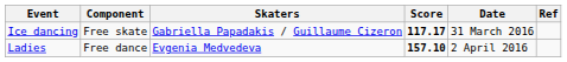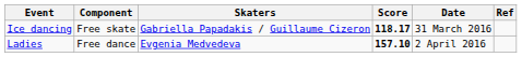 <table class="wikitable sortable">
 <tr>
 <th>Event</th>
 <th>Component</th>
 <th>Skaters</th>
 <th>Score</th>
 <th>Date</th>
 <th>Ref</th>
 </tr>
 <tr>
 <td><a href='#'>Ice dancing</a></td>
 <td>Free skate</td>
 <td> <a href='#'>Gabriella Papadakis</a> / <a href='#'>Guillaume Cizeron</a></td>
-<td><strong>117.17</strong></td>
+<td><strong>118.17</strong></td>
 <td>31 March 2016</td>
 <td></td>
 </tr>
 <tr>
 <td><a href='#'>Ladies</a></td>
 <td>Free dance</td>
 <td> <a href='#'>Evgenia Medvedeva</a></td>
 <td><strong>157.10</strong></td>
 <td>2 April 2016</td>
 <td></td>
 </tr>
 </table>
